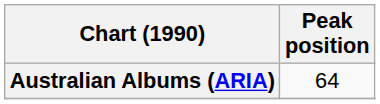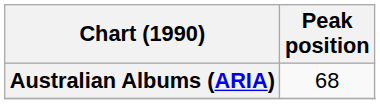 <table class="wikitable sortable plainrowheaders">
 <tr>
 <th scope="col">Chart (1990)</th>
 <th scope="col">Peak<br>position</th>
 </tr>
 <tr>
 <th scope="row">Australian Albums (<a href='#'>ARIA</a>)</th>
-<td style="text-align:center;">64</td>
+<td style="text-align:center;">68</td>
 </tr>
 <tr>
 </tr>
 <tr>
 </tr>
 <tr>
 </tr>
 <tr>
 </tr>
 <tr>
 </tr>
 <tr>
 </tr>
 </table>
